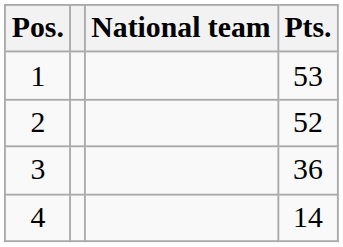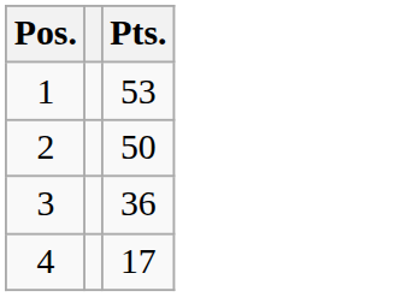 <table class=wikitable>
 <tr>
 <th>Pos.</th>
 <th></th>
-<th>National team</th>
 <th>Pts.</th>
 </tr>
 <tr align=center >
 <td>1</td>
 <td></td>
-<td align=left></td>
 <td>53</td>
 </tr>
 <tr align=center >
 <td>2</td>
 <td></td>
-<td align=left></td>
-<td>52</td>
+<td>50</td>
 </tr>
 <tr align=center>
 <td>3</td>
 <td></td>
-<td align=left></td>
 <td>36</td>
 </tr>
 <tr align=center>
 <td>4</td>
 <td></td>
-<td align=left></td>
-<td>14</td>
+<td>17</td>
 </tr>
 </table>
